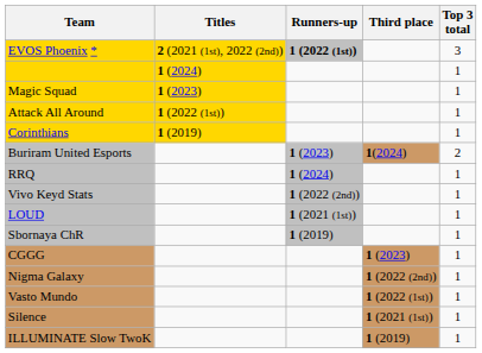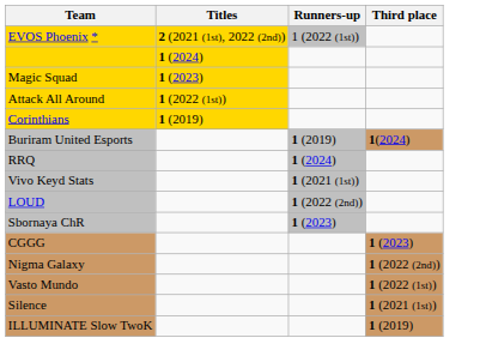 <table class="wikitable sortable mw-collapsible">
 <tr>
 <th>Team</th>
 <th>Titles</th>
 <th>Runners-up</th>
 <th>Third place</th>
-<th data-sort-type="number">Top 3 <br> total</th>
 </tr>
 <tr>
 <td style="background:gold"> <a href='#'>EVOS Phoenix</a> <a href='#'>*</a></td>
 <td style="background:gold"><strong>2</strong> (2021 <small>(1st)</small>, 2022 <small>(2nd)</small>)</td>
-<td style="background:silver"><strong>1 (2022 <small>(1st)</small>)</strong></td>
+<td style="background:silver">1 (2022 <small>(1st)</small>)</td>
 <td></td>
-<td align=center>3</td>
 </tr>
 <tr>
 <td style="background:gold"> </td>
 <td style="background:gold"><strong>1</strong> (<a href='#'>2024</a>)</td>
 <td></td>
 <td></td>
-<td align="center">1</td>
 </tr>
 <tr>
 <td style="background:gold"> Magic Squad</td>
 <td style="background:gold"><strong>1</strong> (<a href='#'>2023</a>)</td>
 <td></td>
 <td></td>
-<td align="center">1</td>
 </tr>
 <tr>
 <td style="background:gold"> Attack All Around</td>
 <td style="background:gold"><strong>1</strong> (2022 <small>(1st)</small>)</td>
 <td></td>
 <td></td>
-<td align="center">1</td>
 </tr>
 <tr>
 <td style="background:gold"> <a href='#'>Corinthians</a></td>
 <td style="background:gold"><strong>1</strong> (2019)</td>
 <td></td>
 <td></td>
-<td align=center>1</td>
 </tr>
 <tr>
 <td style="background:silver"> Buriram United Esports</td>
 <td></td>
-<td style="background:silver"><strong>1</strong> (<a href='#'>2023</a>)</td>
+<td style="background:silver"><strong>1</strong> (2019)</td>
 <td style="background:#cc9966"><strong>1</strong>(<a href='#'>2024</a>)</td>
-<td align="center">2</td>
 </tr>
 <tr>
 <td style="background:silver"> RRQ</td>
 <td></td>
 <td style="background:silver"><strong>1</strong> (<a href='#'>2024</a>)</td>
 <td></td>
-<td align=center>1</td>
 </tr>
 <tr>
 <td style="background:silver"> Vivo Keyd Stats</td>
 <td></td>
-<td style="background:silver"><strong>1</strong> (2022 <small>(2nd)</small>)</td>
+<td style="background:silver"><strong>1</strong> (2021 <small>(1st)</small>)</td>
 <td></td>
-<td align="center">1</td>
 </tr>
 <tr>
 <td style="background:silver"> <a href='#'>LOUD</a></td>
 <td></td>
-<td style="background:silver"><strong>1</strong> (2021 <small>(1st)</small>)</td>
+<td style="background:silver"><strong>1</strong> (2022 <small>(2nd)</small>)</td>
 <td></td>
-<td align="center">1</td>
 </tr>
 <tr>
 <td style="background:silver"> Sbornaya ChR</td>
 <td></td>
-<td style="background:silver"><strong>1</strong> (2019)</td>
+<td style="background:silver"><strong>1</strong> (<a href='#'>2023</a>)</td>
 <td></td>
-<td align="center">1</td>
 </tr>
 <tr>
 <td style="background:#cc9966"> CGGG</td>
 <td></td>
 <td></td>
 <td style="background:#cc9966"><strong>1</strong> (<a href='#'>2023</a>)</td>
-<td align="center">1</td>
 </tr>
 <tr>
 <td style="background:#cc9966"> Nigma Galaxy</td>
 <td></td>
 <td></td>
 <td style="background:#cc9966"><strong>1</strong> (2022 <small>(2nd)</small>)</td>
-<td align="center">1</td>
 </tr>
 <tr>
 <td style="background:#cc9966"> Vasto Mundo</td>
 <td></td>
 <td></td>
 <td style="background:#cc9966"><strong>1</strong> (2022 <small>(1st)</small>)</td>
-<td align="center">1</td>
 </tr>
 <tr>
 <td style="background:#cc9966"> Silence</td>
 <td></td>
 <td></td>
 <td style="background:#cc9966"><strong>1</strong> (2021 <small>(1st)</small>)</td>
-<td align="center">1</td>
 </tr>
 <tr>
 <td style="background:#cc9966"> ILLUMINATE Slow TwoK</td>
 <td></td>
 <td></td>
 <td style="background:#cc9966"><strong>1</strong> (2019)</td>
-<td align=center>1</td>
 </tr>
 </table>
